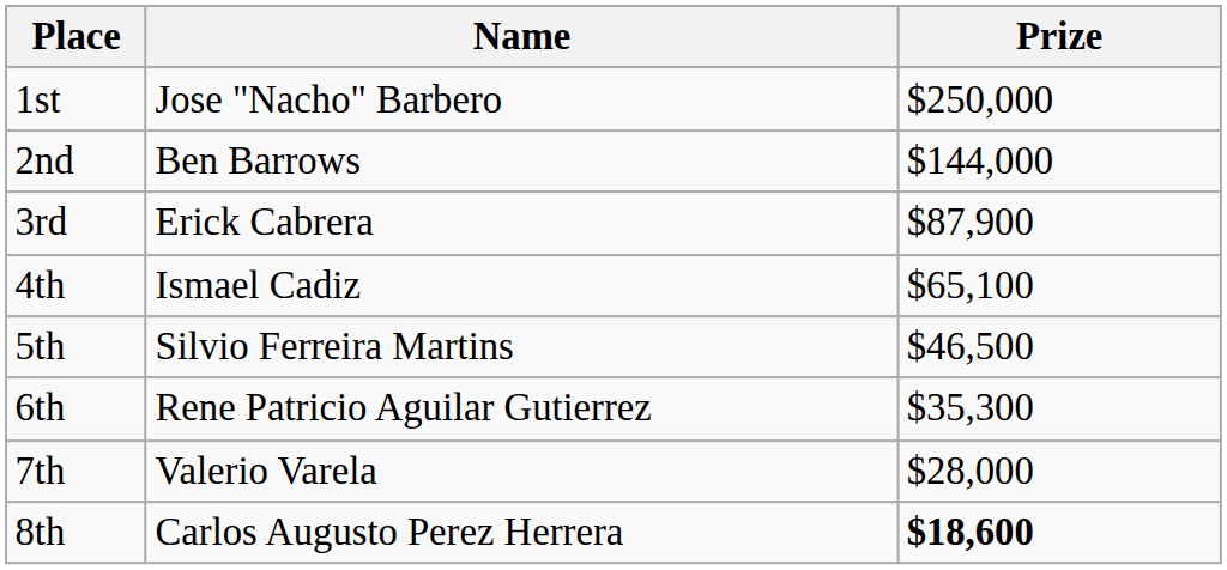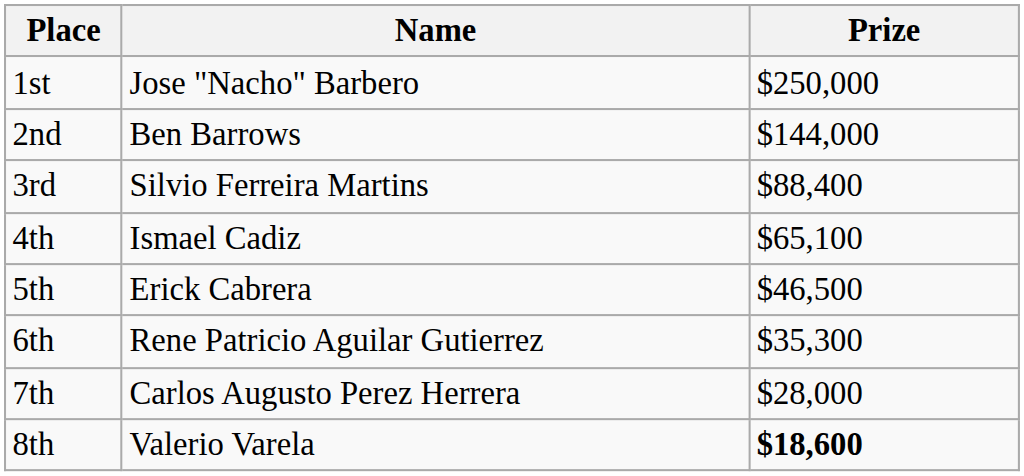 <table class="wikitable">
 <tr>
 <th width="50">Place</th>
 <th width="300">Name</th>
 <th width="125">Prize</th>
 </tr>
 <tr>
 <td>1st</td>
 <td> Jose "Nacho" Barbero</td>
 <td>$250,000</td>
 </tr>
 <tr>
 <td>2nd</td>
 <td> Ben Barrows</td>
 <td>$144,000</td>
 </tr>
 <tr>
 <td>3rd</td>
-<td> Erick  Cabrera</td>
-<td>$87,900</td>
+<td> Silvio  Ferreira Martins</td>
+<td>$88,400</td>
 </tr>
 <tr>
 <td>4th</td>
 <td> Ismael Cadiz</td>
 <td>$65,100</td>
 </tr>
 <tr>
 <td>5th</td>
-<td> Silvio  Ferreira Martins</td>
+<td> Erick  Cabrera</td>
 <td>$46,500</td>
 </tr>
 <tr>
 <td>6th</td>
 <td> Rene Patricio Aguilar Gutierrez</td>
 <td>$35,300</td>
 </tr>
 <tr>
 <td>7th</td>
-<td> Valerio Varela</td>
+<td> Carlos Augusto Perez Herrera</td>
 <td>$28,000</td>
 </tr>
 <tr>
 <td>8th</td>
-<td> Carlos Augusto Perez Herrera</td>
+<td> Valerio Varela</td>
 <td><strong>$18,600</strong></td>
 </tr>
 </table>
